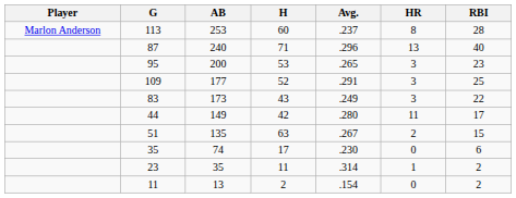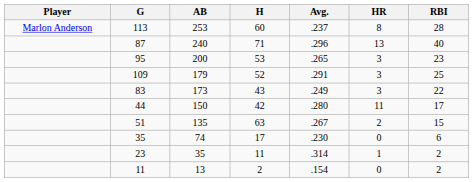 <table class="wikitable sortable">
 <tr>
 <th bgcolor="#DDDDFF" width="16%">Player</th>
 <th bgcolor="#DDDDFF" width="9%">G</th>
 <th bgcolor="#DDDDFF" width="9%">AB</th>
 <th bgcolor="#DDDDFF" width="9%">H</th>
 <th bgcolor="#DDDDFF" width="9%">Avg.</th>
 <th bgcolor="#DDDDFF" width="9%">HR</th>
 <th bgcolor="#DDDDFF" width="9%">RBI</th>
 </tr>
 <tr align="center">
 <td><a href='#'>Marlon Anderson</a></td>
 <td>113</td>
 <td>253</td>
 <td>60</td>
 <td>.237</td>
 <td>8</td>
 <td>28</td>
 </tr>
 <tr align=center>
 <td></td>
 <td>87</td>
 <td>240</td>
 <td>71</td>
 <td>.296</td>
 <td>13</td>
 <td>40</td>
 </tr>
 <tr align="center">
 <td></td>
 <td>95</td>
 <td>200</td>
 <td>53</td>
 <td>.265</td>
 <td>3</td>
 <td>23</td>
 </tr>
 <tr align="center">
 <td></td>
 <td>109</td>
-<td>177</td>
+<td>179</td>
 <td>52</td>
 <td>.291</td>
 <td>3</td>
 <td>25</td>
 </tr>
 <tr align="center">
 <td></td>
 <td>83</td>
 <td>173</td>
 <td>43</td>
 <td>.249</td>
 <td>3</td>
 <td>22</td>
 </tr>
 <tr align="center">
 <td></td>
 <td>44</td>
-<td>149</td>
+<td>150</td>
 <td>42</td>
 <td>.280</td>
 <td>11</td>
 <td>17</td>
 </tr>
 <tr align="center">
 <td></td>
 <td>51</td>
 <td>135</td>
 <td>63</td>
 <td>.267</td>
 <td>2</td>
 <td>15</td>
 </tr>
 <tr align="center">
 <td></td>
 <td>35</td>
 <td>74</td>
 <td>17</td>
 <td>.230</td>
 <td>0</td>
 <td>6</td>
 </tr>
 <tr align="center">
 <td></td>
 <td>23</td>
 <td>35</td>
 <td>11</td>
 <td>.314</td>
 <td>1</td>
 <td>2</td>
 </tr>
 <tr align="center">
 <td></td>
 <td>11</td>
 <td>13</td>
 <td>2</td>
 <td>.154</td>
 <td>0</td>
 <td>2</td>
 </tr>
 </table>
